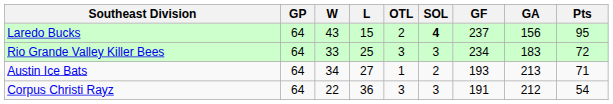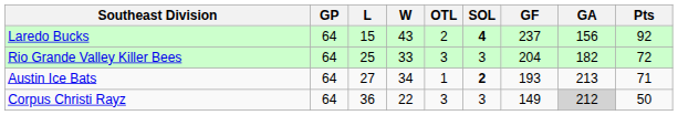 <table class="wikitable">
 <tr>
 <th width="40%" bgcolor="#e0e0e0">Southeast Division</th>
 <th width="5%" bgcolor="#e0e0e0">GP</th>
+<th width="5%" bgcolor="#e0e0e0">L</th>
 <th width="5%" bgcolor="#e0e0e0">W</th>
-<th width="5%" bgcolor="#e0e0e0">L</th>
 <th width="5%" bgcolor="#e0e0e0">OTL</th>
 <th width="5%" bgcolor="#e0e0e0">SOL</th>
 <th width="7.5%" bgcolor="#e0e0e0">GF</th>
 <th width="7.5%" bgcolor="#e0e0e0">GA</th>
 <th width="7.5%" bgcolor="#e0e0e0">Pts</th>
 </tr>
 <tr align="center" bgcolor="#CCFFCC">
 <td align="left"><a href='#'>Laredo Bucks</a></td>
 <td>64</td>
+<td>15</td>
 <td>43</td>
-<td>15</td>
 <td>2</td>
 <td><strong>4</strong></td>
 <td>237</td>
 <td>156</td>
-<td>95</td>
+<td>92</td>
 </tr>
 <tr align="center" bgcolor="#CCFFCC">
 <td align="left"><a href='#'>Rio Grande Valley Killer Bees</a></td>
 <td>64</td>
+<td>25</td>
 <td>33</td>
-<td>25</td>
 <td>3</td>
 <td>3</td>
-<td>234</td>
-<td>183</td>
+<td>204</td>
+<td>182</td>
 <td>72</td>
 </tr>
 <tr align="center">
 <td align="left"><a href='#'>Austin Ice Bats</a></td>
 <td>64</td>
+<td>27</td>
 <td>34</td>
-<td>27</td>
 <td>1</td>
-<td>2</td>
+<td><strong>2</strong></td>
 <td>193</td>
 <td>213</td>
 <td>71</td>
 </tr>
 <tr align="center">
 <td align="left"><a href='#'>Corpus Christi Rayz</a></td>
 <td>64</td>
+<td>36</td>
 <td>22</td>
-<td>36</td>
 <td>3</td>
 <td>3</td>
-<td>191</td>
-<td>212</td>
-<td>54</td>
+<td>149</td>
+<td style="background: lightgrey;">212</td>
+<td>50</td>
 </tr>
 </table>
